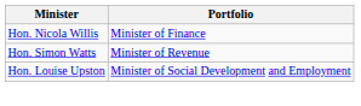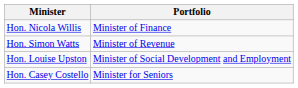 <table class="wikitable">
 <tr>
 <th>Minister</th>
 <th>Portfolio</th>
 </tr>
 <tr>
 <td><a href='#'>Hon. Nicola Willis</a></td>
 <td><a href='#'>Minister of Finance</a></td>
 </tr>
 <tr>
 <td><a href='#'>Hon. Simon Watts</a></td>
 <td><a href='#'>Minister of Revenue</a></td>
 </tr>
 <tr>
 <td><a href='#'>Hon. Louise Upston</a></td>
 <td><a href='#'>Minister of Social Development</a> <a href='#'>and Employment</a></td>
 </tr>
+<tr>
+<td><a href='#'>Hon. Casey Costello</a></td>
+<td><a href='#'>Minister for Seniors</a></td>
+</tr>
 </table>
